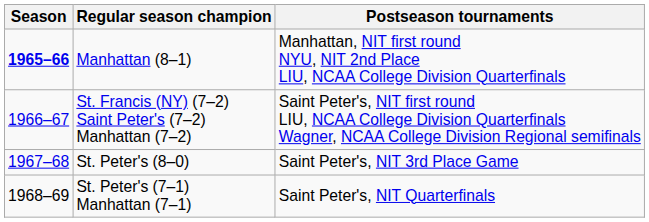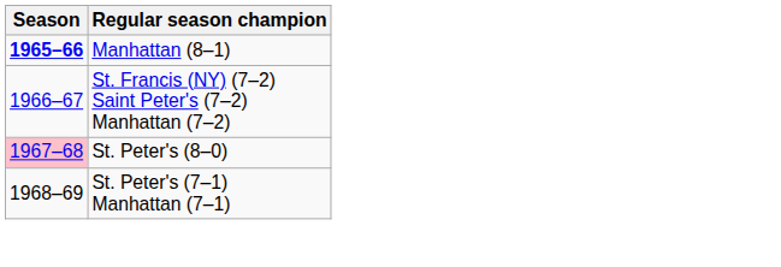 <table class="wikitable">
 <tr>
 <th>Season</th>
 <th>Regular season champion</th>
-<th>Postseason tournaments</th>
 </tr>
 <tr>
 <td><strong><a href='#'>1965–66</a></strong></td>
 <td><a href='#'>Manhattan</a> (8–1)</td>
-<td>Manhattan, <a href='#'>NIT first round</a><br><a href='#'>NYU</a>, <a href='#'>NIT 2nd Place</a><br><a href='#'>LIU</a>, <a href='#'>NCAA College Division Quarterfinals</a></td>
 </tr>
 <tr>
 <td><a href='#'>1966–67</a></td>
 <td><a href='#'>St. Francis (NY)</a> (7–2)<br><a href='#'>Saint Peter's</a> (7–2)<br>Manhattan (7–2)</td>
-<td>Saint Peter's, <a href='#'>NIT first round</a><br>LIU, <a href='#'>NCAA College Division Quarterfinals</a><br><a href='#'>Wagner</a>, <a href='#'>NCAA College Division Regional semifinals</a></td>
 </tr>
 <tr>
-<td><a href='#'>1967–68</a></td>
+<td style="background: pink;"><a href='#'>1967–68</a></td>
 <td>St. Peter's (8–0)</td>
-<td>Saint Peter's, <a href='#'>NIT 3rd Place Game</a></td>
 </tr>
 <tr>
 <td>1968–69</td>
 <td>St. Peter's (7–1)<br>Manhattan (7–1)</td>
-<td>Saint Peter's, <a href='#'>NIT Quarterfinals</a></td>
 </tr>
 </table>
